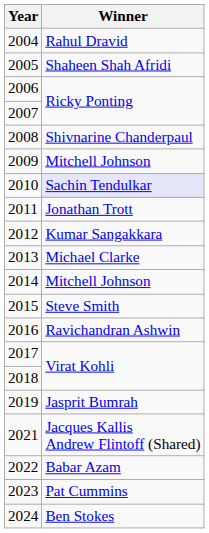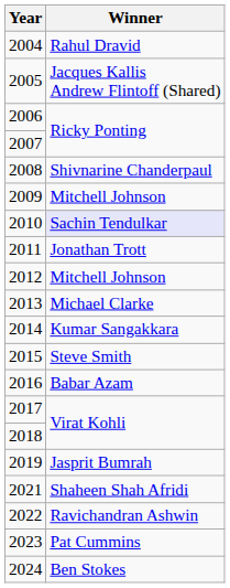 <table class="wikitable">
 <tr>
 <th>Year</th>
 <th>Winner</th>
 </tr>
 <tr>
 <td>2004</td>
 <td> <a href='#'>Rahul Dravid</a></td>
 </tr>
 <tr>
 <td>2005</td>
-<td> <a href='#'>Shaheen Shah Afridi</a></td>
+<td> <a href='#'>Jacques Kallis</a><br> <a href='#'>Andrew Flintoff</a> (Shared)</td>
 </tr>
 <tr>
 <td>2006</td>
 <td rowspan="2"> <a href='#'>Ricky Ponting</a></td>
 </tr>
 <tr>
 <td>2007</td>
 </tr>
 <tr>
 <td>2008</td>
 <td> <a href='#'>Shivnarine Chanderpaul</a></td>
 </tr>
 <tr>
 <td>2009</td>
 <td> <a href='#'>Mitchell Johnson</a></td>
 </tr>
 <tr>
 <td>2010</td>
 <td style="background: lavender;"> <a href='#'>Sachin Tendulkar</a></td>
 </tr>
 <tr>
 <td>2011</td>
 <td> <a href='#'>Jonathan Trott</a></td>
 </tr>
 <tr>
 <td>2012</td>
-<td> <a href='#'>Kumar Sangakkara</a></td>
+<td> <a href='#'>Mitchell Johnson</a></td>
 </tr>
 <tr>
 <td>2013</td>
 <td> <a href='#'>Michael Clarke</a></td>
 </tr>
 <tr>
 <td>2014</td>
-<td> <a href='#'>Mitchell Johnson</a></td>
+<td> <a href='#'>Kumar Sangakkara</a></td>
 </tr>
 <tr>
 <td>2015</td>
 <td> <a href='#'>Steve Smith</a></td>
 </tr>
 <tr>
 <td>2016</td>
-<td> <a href='#'>Ravichandran Ashwin</a></td>
+<td> <a href='#'>Babar Azam</a></td>
 </tr>
 <tr>
 <td>2017</td>
 <td rowspan="2"> <a href='#'>Virat Kohli</a></td>
 </tr>
 <tr>
 <td>2018</td>
 </tr>
 <tr>
 <td>2019</td>
 <td> <a href='#'>Jasprit Bumrah</a></td>
 </tr>
 <tr>
 <td>2021</td>
-<td> <a href='#'>Jacques Kallis</a><br> <a href='#'>Andrew Flintoff</a> (Shared)</td>
+<td> <a href='#'>Shaheen Shah Afridi</a></td>
 </tr>
 <tr>
 <td>2022</td>
-<td> <a href='#'>Babar Azam</a></td>
+<td> <a href='#'>Ravichandran Ashwin</a></td>
 </tr>
 <tr>
 <td>2023</td>
 <td> <a href='#'>Pat Cummins</a></td>
 </tr>
 <tr>
 <td>2024</td>
 <td> <a href='#'>Ben Stokes</a></td>
 </tr>
 </table>
